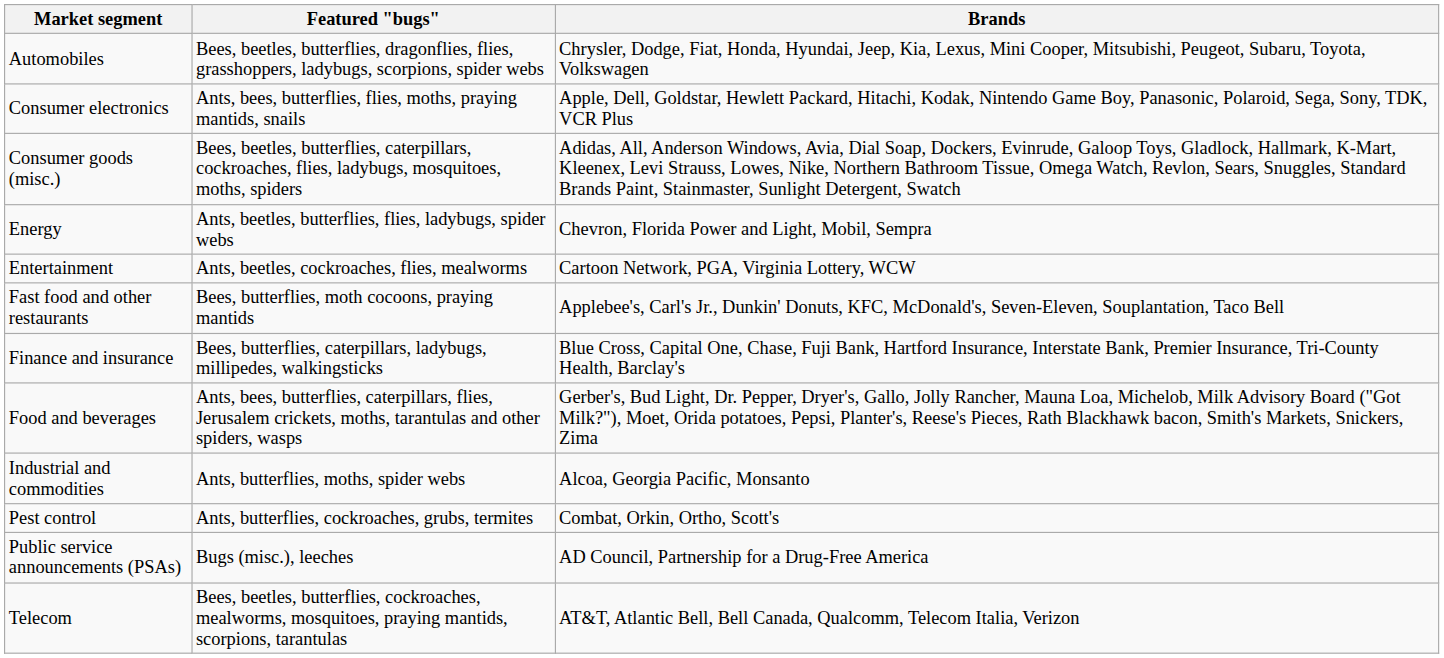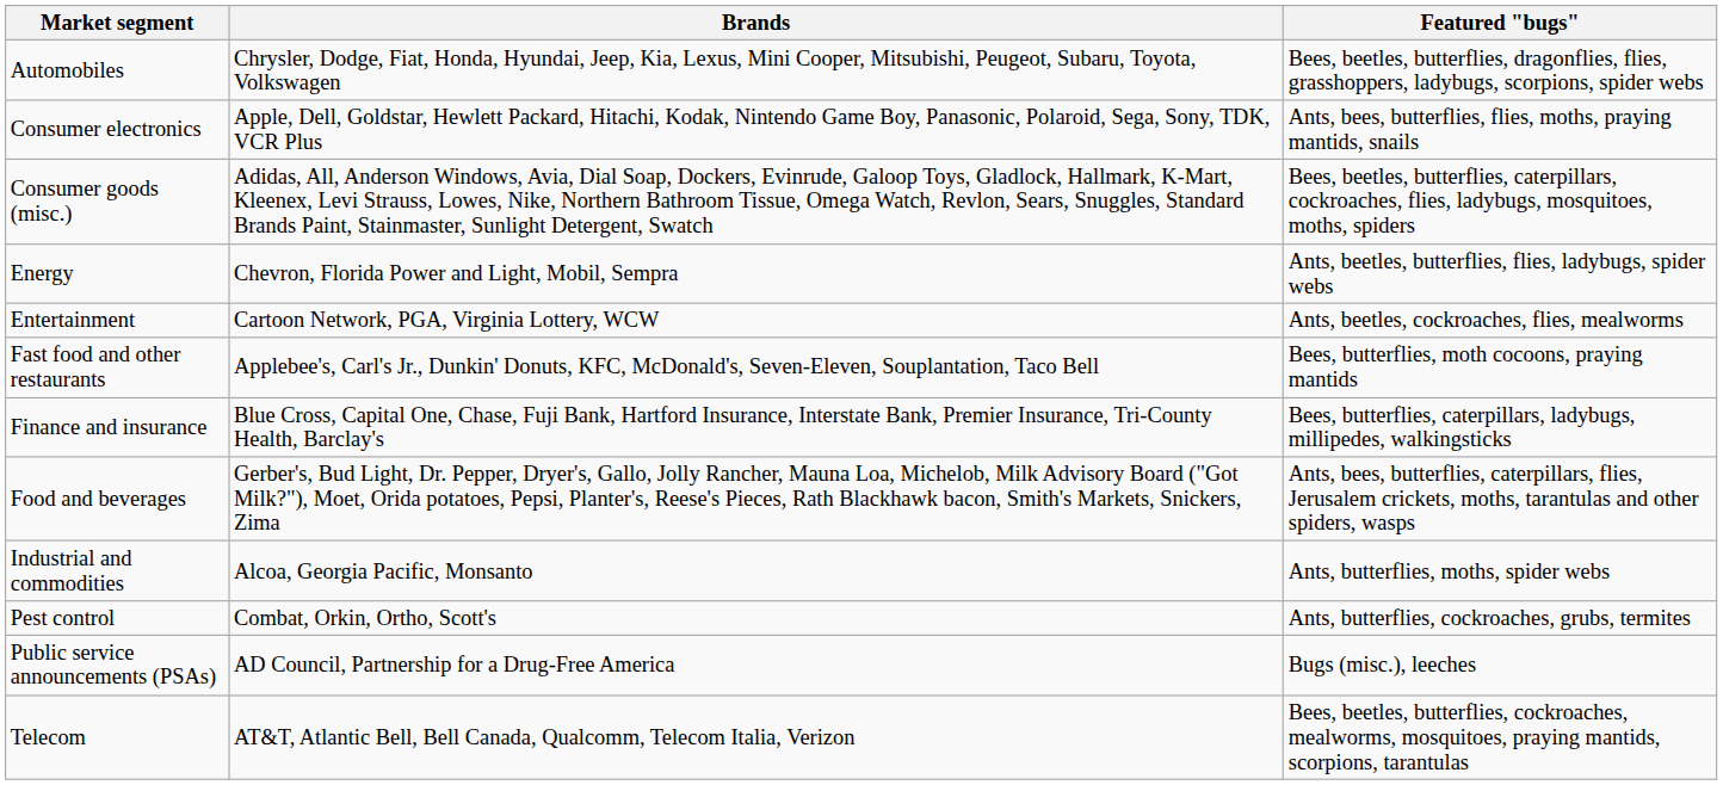 <table class="wikitable sortable">
 <tr>
 <th>Market segment</th>
+<th>Brands</th>
 <th>Featured "bugs"</th>
-<th>Brands</th>
 </tr>
 <tr>
 <td>Automobiles</td>
+<td>Chrysler, Dodge, Fiat, Honda, Hyundai, Jeep, Kia, Lexus, Mini Cooper, Mitsubishi, Peugeot, Subaru, Toyota, Volkswagen</td>
 <td>Bees, beetles, butterflies, dragonflies, flies, grasshoppers, ladybugs, scorpions, spider webs</td>
-<td>Chrysler, Dodge, Fiat, Honda, Hyundai, Jeep, Kia, Lexus, Mini Cooper, Mitsubishi, Peugeot, Subaru, Toyota, Volkswagen</td>
 </tr>
 <tr>
 <td>Consumer electronics</td>
+<td>Apple, Dell, Goldstar, Hewlett Packard, Hitachi, Kodak, Nintendo Game Boy, Panasonic, Polaroid, Sega, Sony, TDK, VCR Plus</td>
 <td>Ants, bees, butterflies, flies, moths, praying mantids, snails</td>
-<td>Apple, Dell, Goldstar, Hewlett Packard, Hitachi, Kodak, Nintendo Game Boy, Panasonic, Polaroid, Sega, Sony, TDK, VCR Plus</td>
 </tr>
 <tr>
 <td>Consumer goods (misc.)</td>
+<td>Adidas, All, Anderson Windows, Avia, Dial Soap, Dockers, Evinrude, Galoop Toys, Gladlock, Hallmark, K-Mart, Kleenex, Levi Strauss, Lowes, Nike, Northern Bathroom Tissue, Omega Watch, Revlon, Sears, Snuggles, Standard Brands Paint, Stainmaster, Sunlight Detergent, Swatch</td>
 <td>Bees, beetles, butterflies, caterpillars, cockroaches, flies, ladybugs, mosquitoes, moths, spiders</td>
-<td>Adidas, All, Anderson Windows, Avia, Dial Soap, Dockers, Evinrude, Galoop Toys, Gladlock, Hallmark, K-Mart, Kleenex, Levi Strauss, Lowes, Nike, Northern Bathroom Tissue, Omega Watch, Revlon, Sears, Snuggles, Standard Brands Paint, Stainmaster, Sunlight Detergent, Swatch</td>
 </tr>
 <tr>
 <td>Energy</td>
+<td>Chevron, Florida Power and Light, Mobil, Sempra</td>
 <td>Ants, beetles, butterflies, flies, ladybugs, spider webs</td>
-<td>Chevron, Florida Power and Light, Mobil, Sempra</td>
 </tr>
 <tr>
 <td>Entertainment</td>
+<td>Cartoon Network, PGA, Virginia Lottery, WCW</td>
 <td>Ants, beetles, cockroaches, flies, mealworms</td>
-<td>Cartoon Network, PGA, Virginia Lottery, WCW</td>
 </tr>
 <tr>
 <td>Fast food and other restaurants</td>
+<td>Applebee's, Carl's Jr., Dunkin' Donuts, KFC, McDonald's, Seven-Eleven, Souplantation, Taco Bell</td>
 <td>Bees, butterflies, moth cocoons, praying mantids</td>
-<td>Applebee's, Carl's Jr., Dunkin' Donuts, KFC, McDonald's, Seven-Eleven, Souplantation, Taco Bell</td>
 </tr>
 <tr>
 <td>Finance and insurance</td>
+<td>Blue Cross, Capital One, Chase, Fuji Bank, Hartford Insurance, Interstate Bank, Premier Insurance, Tri-County Health, Barclay's</td>
 <td>Bees, butterflies, caterpillars, ladybugs, millipedes, walkingsticks</td>
-<td>Blue Cross, Capital One, Chase, Fuji Bank, Hartford Insurance, Interstate Bank, Premier Insurance, Tri-County Health, Barclay's</td>
 </tr>
 <tr>
 <td>Food and beverages</td>
+<td>Gerber's, Bud Light, Dr. Pepper, Dryer's, Gallo, Jolly Rancher, Mauna Loa, Michelob, Milk Advisory Board ("Got Milk?"), Moet, Orida potatoes, Pepsi, Planter's, Reese's Pieces, Rath Blackhawk bacon, Smith's Markets, Snickers, Zima</td>
 <td>Ants, bees, butterflies, caterpillars, flies, Jerusalem crickets, moths, tarantulas and other spiders, wasps</td>
-<td>Gerber's, Bud Light, Dr. Pepper, Dryer's, Gallo, Jolly Rancher, Mauna Loa, Michelob, Milk Advisory Board ("Got Milk?"), Moet, Orida potatoes, Pepsi, Planter's, Reese's Pieces, Rath Blackhawk bacon, Smith's Markets, Snickers, Zima</td>
 </tr>
 <tr>
 <td>Industrial and commodities</td>
+<td>Alcoa, Georgia Pacific, Monsanto</td>
 <td>Ants, butterflies, moths, spider webs</td>
-<td>Alcoa, Georgia Pacific, Monsanto</td>
 </tr>
 <tr>
 <td>Pest control</td>
+<td>Combat, Orkin, Ortho, Scott's</td>
 <td>Ants, butterflies, cockroaches, grubs, termites</td>
-<td>Combat, Orkin, Ortho, Scott's</td>
 </tr>
 <tr>
 <td>Public service announcements (PSAs)</td>
+<td>AD Council, Partnership for a Drug-Free America</td>
 <td>Bugs (misc.), leeches</td>
-<td>AD Council, Partnership for a Drug-Free America</td>
 </tr>
 <tr>
 <td>Telecom</td>
+<td>AT&T, Atlantic Bell, Bell Canada, Qualcomm, Telecom Italia, Verizon</td>
 <td>Bees, beetles, butterflies, cockroaches, mealworms, mosquitoes, praying mantids, scorpions, tarantulas</td>
-<td>AT&T, Atlantic Bell, Bell Canada, Qualcomm, Telecom Italia, Verizon</td>
 </tr>
 </table>
